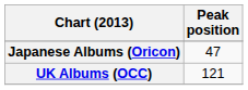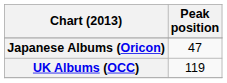 <table class="wikitable sortable plainrowheaders">
 <tr>
 <th scope="col">Chart (2013)</th>
 <th scope="col">Peak<br>position</th>
 </tr>
 <tr>
 </tr>
 <tr>
 </tr>
 <tr>
 </tr>
 <tr>
 <th scope="row">Japanese Albums (<a href='#'>Oricon</a>)</th>
 <td style="text-align:center;">47</td>
 </tr>
 <tr>
 <th scope="row"><a href='#'>UK Albums</a> (<a href='#'>OCC</a>)</th>
-<td style="text-align:center;">121</td>
+<td style="text-align:center;">119</td>
 </tr>
 <tr>
 </tr>
 </table>
